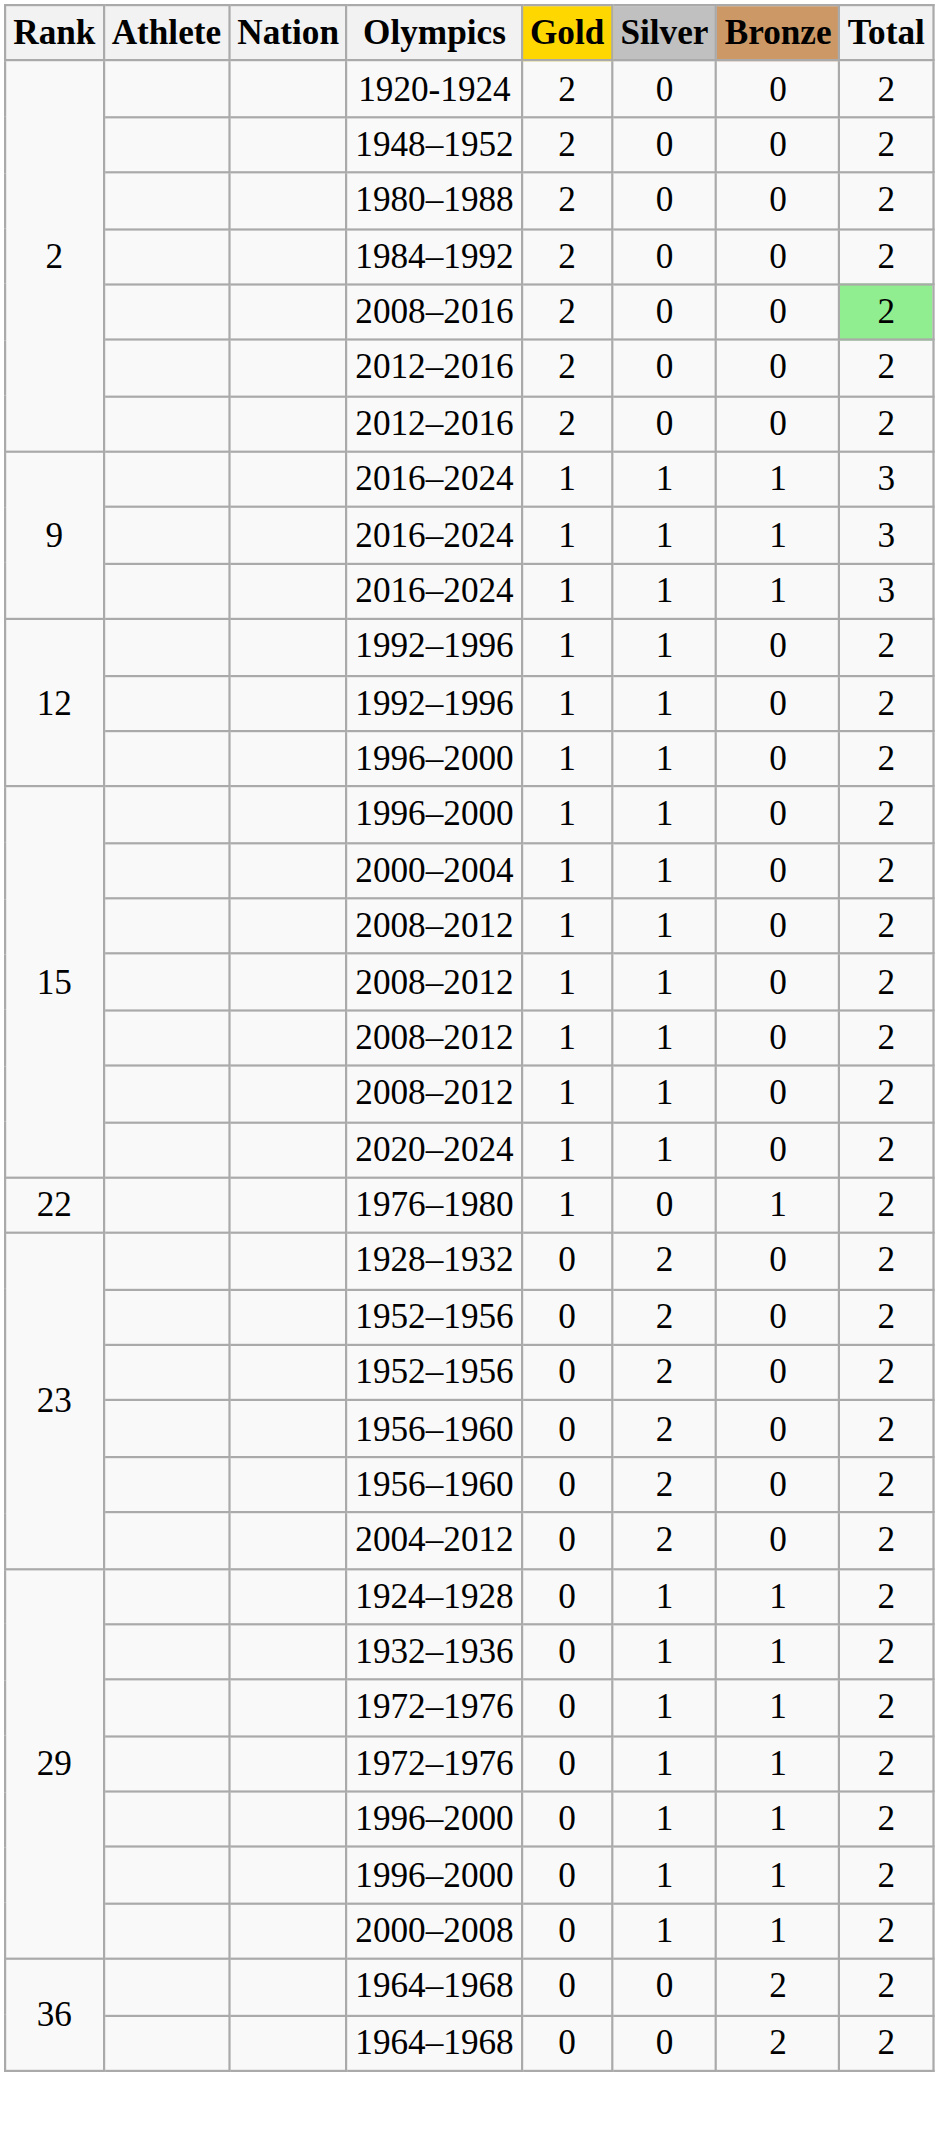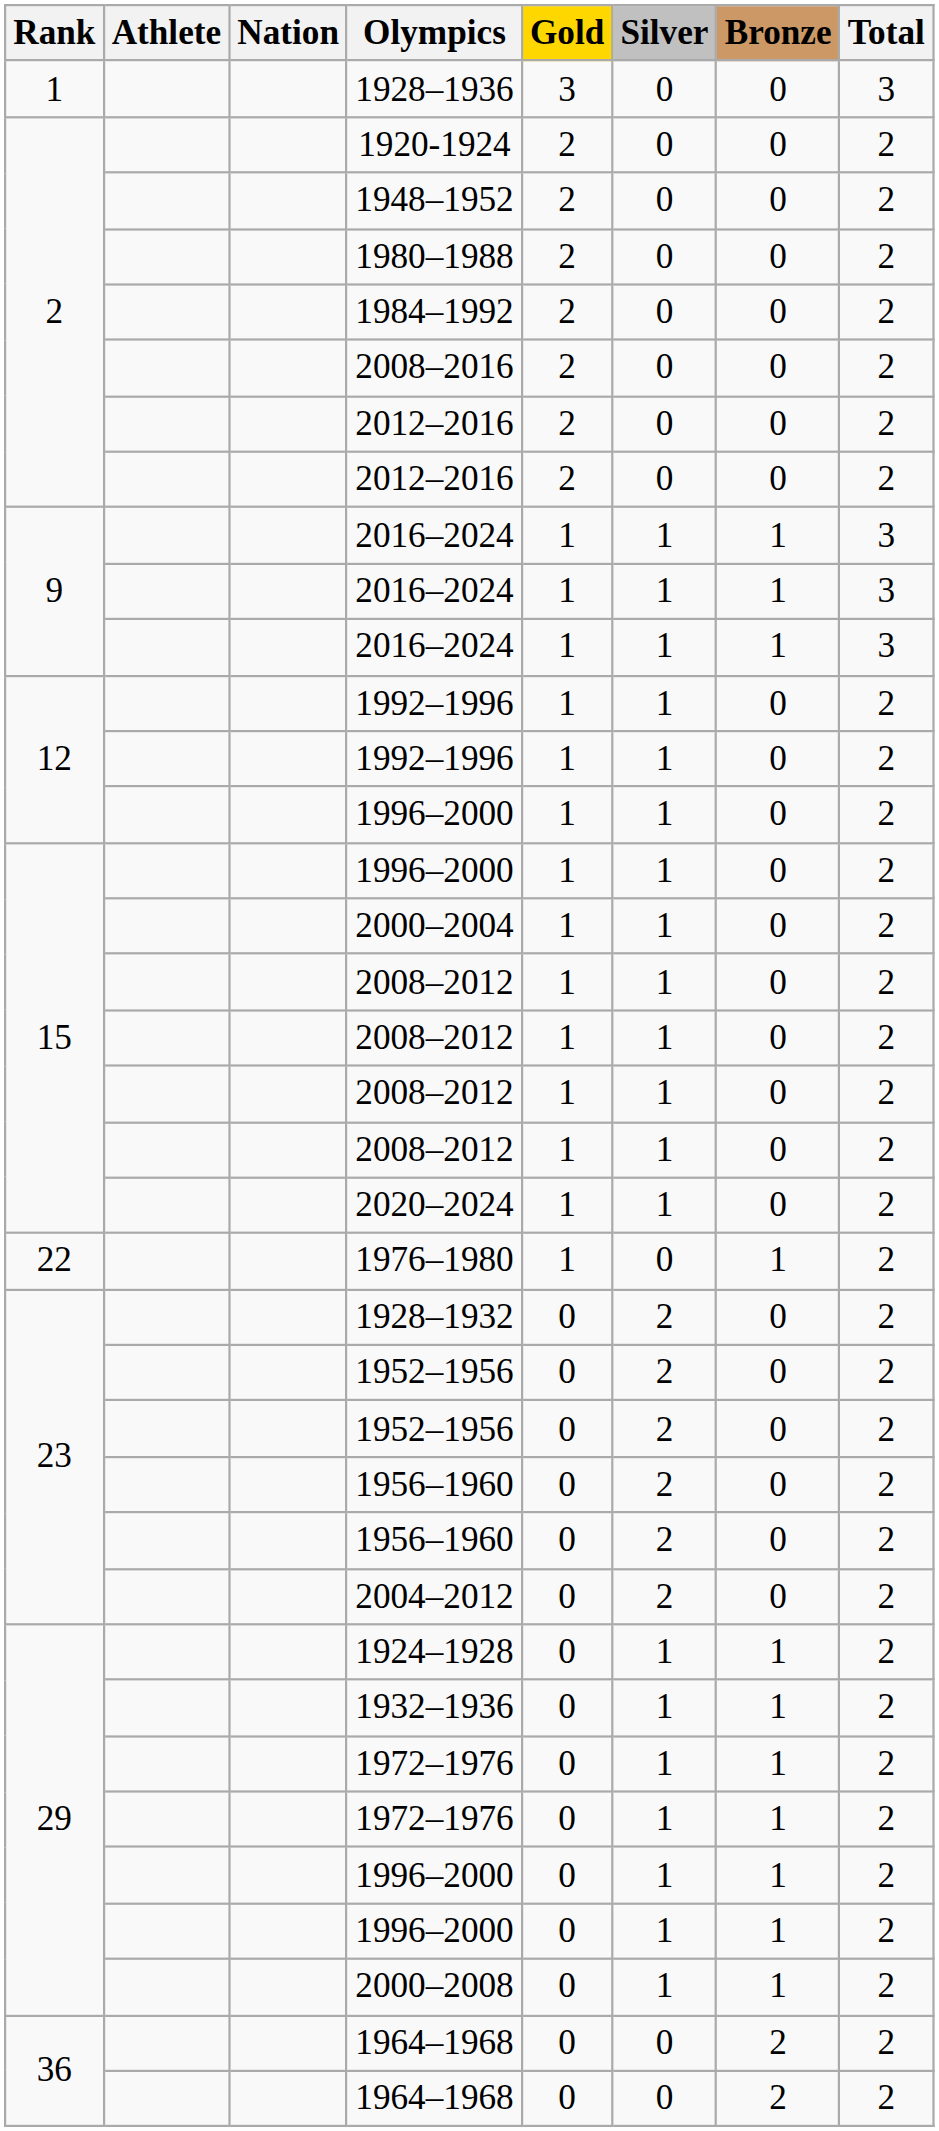 <table class="wikitable sortable" style="text-align:center">
 <tr>
 <th>Rank</th>
 <th>Athlete</th>
 <th>Nation</th>
 <th>Olympics</th>
 <th style="background-color:gold">Gold</th>
 <th style="background-color:silver">Silver</th>
 <th style="background-color:#cc9966">Bronze</th>
 <th>Total</th>
+</tr>
+<tr>
+<td>1</td>
+<td align="left"></td>
+<td align=left></td>
+<td>1928–1936</td>
+<td>3</td>
+<td>0</td>
+<td>0</td>
+<td>3</td>
 </tr>
 <tr>
 <td rowspan="7">2</td>
 <td align="left"></td>
 <td align=left></td>
 <td>1920-1924</td>
 <td>2</td>
 <td>0</td>
 <td>0</td>
 <td>2</td>
 </tr>
 <tr>
 <td align="left"></td>
 <td align=left></td>
 <td>1948–1952</td>
 <td>2</td>
 <td>0</td>
 <td>0</td>
 <td>2</td>
 </tr>
 <tr>
 <td align="left"></td>
 <td align=left></td>
 <td>1980–1988</td>
 <td>2</td>
 <td>0</td>
 <td>0</td>
 <td>2</td>
 </tr>
 <tr>
 <td align="left"></td>
 <td align=left></td>
 <td>1984–1992</td>
 <td>2</td>
 <td>0</td>
 <td>0</td>
 <td>2</td>
 </tr>
 <tr>
 <td align="left"></td>
 <td align=left></td>
 <td>2008–2016</td>
 <td>2</td>
 <td>0</td>
 <td>0</td>
-<td style="background: lightgreen;">2</td>
+<td>2</td>
 </tr>
 <tr>
 <td align="left"></td>
 <td align=left></td>
 <td>2012–2016</td>
 <td>2</td>
 <td>0</td>
 <td>0</td>
 <td>2</td>
 </tr>
 <tr>
 <td align="left"></td>
 <td align=left></td>
 <td>2012–2016</td>
 <td>2</td>
 <td>0</td>
 <td>0</td>
 <td>2</td>
 </tr>
 <tr>
 <td rowspan="3">9</td>
 <td align="left"></td>
 <td align=left></td>
 <td>2016–2024</td>
 <td>1</td>
 <td>1</td>
 <td>1</td>
 <td>3</td>
 </tr>
 <tr>
 <td align="left"></td>
 <td align=left></td>
 <td>2016–2024</td>
 <td>1</td>
 <td>1</td>
 <td>1</td>
 <td>3</td>
 </tr>
 <tr>
 <td align="left"></td>
 <td align=left></td>
 <td>2016–2024</td>
 <td>1</td>
 <td>1</td>
 <td>1</td>
 <td>3</td>
 </tr>
 <tr>
 <td rowspan="3">12</td>
 <td align="left"></td>
 <td align=left></td>
 <td>1992–1996</td>
 <td>1</td>
 <td>1</td>
 <td>0</td>
 <td>2</td>
 </tr>
 <tr>
 <td align="left"></td>
 <td align=left></td>
 <td>1992–1996</td>
 <td>1</td>
 <td>1</td>
 <td>0</td>
 <td>2</td>
 </tr>
 <tr>
 <td align="left"></td>
 <td align=left></td>
 <td>1996–2000</td>
 <td>1</td>
 <td>1</td>
 <td>0</td>
 <td>2</td>
 </tr>
 <tr>
 <td rowspan="7">15</td>
 <td align="left"></td>
 <td align=left></td>
 <td>1996–2000</td>
 <td>1</td>
 <td>1</td>
 <td>0</td>
 <td>2</td>
 </tr>
 <tr>
 <td align="left"></td>
 <td align=left></td>
 <td>2000–2004</td>
 <td>1</td>
 <td>1</td>
 <td>0</td>
 <td>2</td>
 </tr>
 <tr>
 <td align="left"></td>
 <td align=left></td>
 <td>2008–2012</td>
 <td>1</td>
 <td>1</td>
 <td>0</td>
 <td>2</td>
 </tr>
 <tr>
 <td align="left"></td>
 <td align=left></td>
 <td>2008–2012</td>
 <td>1</td>
 <td>1</td>
 <td>0</td>
 <td>2</td>
 </tr>
 <tr>
 <td align="left"></td>
 <td align=left></td>
 <td>2008–2012</td>
 <td>1</td>
 <td>1</td>
 <td>0</td>
 <td>2</td>
 </tr>
 <tr>
 <td align="left"></td>
 <td align=left></td>
 <td>2008–2012</td>
 <td>1</td>
 <td>1</td>
 <td>0</td>
 <td>2</td>
 </tr>
 <tr>
 <td align="left"></td>
 <td align=left></td>
 <td>2020–2024</td>
 <td>1</td>
 <td>1</td>
 <td>0</td>
 <td>2</td>
 </tr>
 <tr>
 <td>22</td>
 <td align=left></td>
 <td align=left></td>
 <td>1976–1980</td>
 <td>1</td>
 <td>0</td>
 <td>1</td>
 <td>2</td>
 </tr>
 <tr>
 <td rowspan="6">23</td>
 <td align="left"></td>
 <td align=left></td>
 <td>1928–1932</td>
 <td>0</td>
 <td>2</td>
 <td>0</td>
 <td>2</td>
 </tr>
 <tr>
 <td align="left"></td>
 <td align=left></td>
 <td>1952–1956</td>
 <td>0</td>
 <td>2</td>
 <td>0</td>
 <td>2</td>
 </tr>
 <tr>
 <td align="left"></td>
 <td align=left></td>
 <td>1952–1956</td>
 <td>0</td>
 <td>2</td>
 <td>0</td>
 <td>2</td>
 </tr>
 <tr>
 <td align="left"></td>
 <td align=left></td>
 <td>1956–1960</td>
 <td>0</td>
 <td>2</td>
 <td>0</td>
 <td>2</td>
 </tr>
 <tr>
 <td align="left"></td>
 <td align=left></td>
 <td>1956–1960</td>
 <td>0</td>
 <td>2</td>
 <td>0</td>
 <td>2</td>
 </tr>
 <tr>
 <td align="left"></td>
 <td align=left></td>
 <td>2004–2012</td>
 <td>0</td>
 <td>2</td>
 <td>0</td>
 <td>2</td>
 </tr>
 <tr>
 <td rowspan="7">29</td>
 <td align="left"></td>
 <td align=left></td>
 <td>1924–1928</td>
 <td>0</td>
 <td>1</td>
 <td>1</td>
 <td>2</td>
 </tr>
 <tr>
 <td align="left"></td>
 <td align=left></td>
 <td>1932–1936</td>
 <td>0</td>
 <td>1</td>
 <td>1</td>
 <td>2</td>
 </tr>
 <tr>
 <td align="left"></td>
 <td align=left></td>
 <td>1972–1976</td>
 <td>0</td>
 <td>1</td>
 <td>1</td>
 <td>2</td>
 </tr>
 <tr>
 <td align="left"></td>
 <td align=left></td>
 <td>1972–1976</td>
 <td>0</td>
 <td>1</td>
 <td>1</td>
 <td>2</td>
 </tr>
 <tr>
 <td align="left"></td>
 <td align=left></td>
 <td>1996–2000</td>
 <td>0</td>
 <td>1</td>
 <td>1</td>
 <td>2</td>
 </tr>
 <tr>
 <td align="left"></td>
 <td align=left></td>
 <td>1996–2000</td>
 <td>0</td>
 <td>1</td>
 <td>1</td>
 <td>2</td>
 </tr>
 <tr>
 <td align="left"></td>
 <td align=left></td>
 <td>2000–2008</td>
 <td>0</td>
 <td>1</td>
 <td>1</td>
 <td>2</td>
 </tr>
 <tr>
 <td rowspan="2">36</td>
 <td align="left"></td>
 <td align=left></td>
 <td>1964–1968</td>
 <td>0</td>
 <td>0</td>
 <td>2</td>
 <td>2</td>
 </tr>
 <tr>
 <td align="left"></td>
 <td align=left></td>
 <td>1964–1968</td>
 <td>0</td>
 <td>0</td>
 <td>2</td>
 <td>2</td>
 </tr>
 </table>
